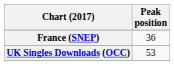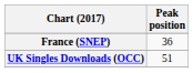 <table class="wikitable sortable plainrowheaders" style="text-align:center">
 <tr>
 <th>Chart (2017)</th>
 <th>Peak<br>position</th>
 </tr>
 <tr>
 </tr>
 <tr>
 </tr>
 <tr>
 </tr>
 <tr>
 <th scope="row">France (<a href='#'>SNEP</a>)</th>
 <td>36</td>
 </tr>
 <tr>
 </tr>
 <tr>
 </tr>
 <tr>
 </tr>
 <tr>
 <th scope="row"><a href='#'>UK Singles Downloads</a> (<a href='#'>OCC</a>)</th>
-<td>53</td>
+<td>51</td>
 </tr>
 <tr>
 </tr>
 <tr>
 </tr>
 </table>
